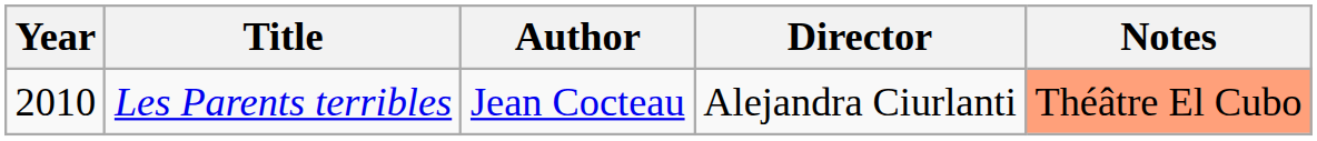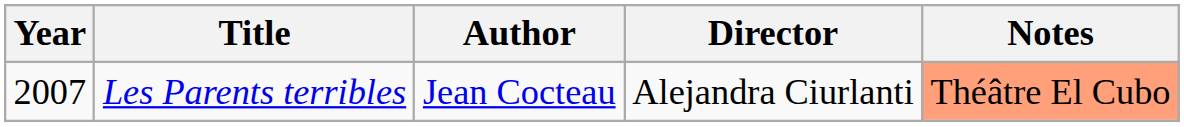 <table class="wikitable">
 <tr>
 <th>Year</th>
 <th>Title</th>
 <th>Author</th>
 <th>Director</th>
 <th>Notes</th>
 </tr>
 <tr>
-<td>2010</td>
+<td>2007</td>
 <td><em><a href='#'>Les Parents terribles</a></em></td>
 <td><a href='#'>Jean Cocteau</a></td>
 <td>Alejandra Ciurlanti</td>
 <td style="background: lightsalmon;">Théâtre El Cubo</td>
 </tr>
 </table>
